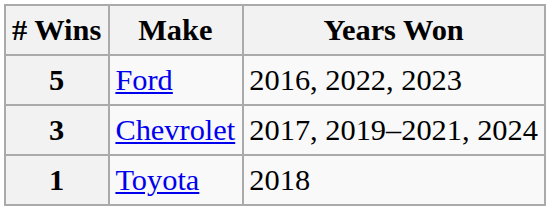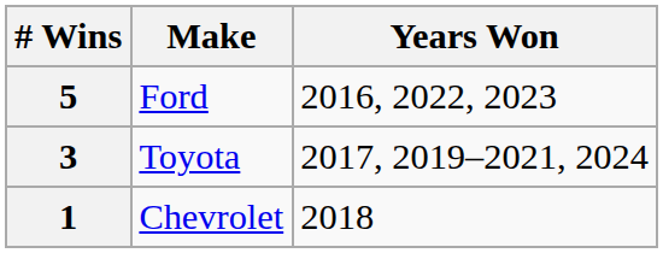 <table class="wikitable" style="font-size: 95%;">
 <tr>
 <th># Wins</th>
 <th>Make</th>
 <th>Years Won</th>
 </tr>
 <tr>
 <th>5</th>
 <td> <a href='#'>Ford</a></td>
 <td>2016, 2022, 2023</td>
 </tr>
 <tr>
 <th>3</th>
-<td> <a href='#'>Chevrolet</a></td>
+<td> <a href='#'>Toyota</a></td>
 <td>2017, 2019–2021, 2024</td>
 </tr>
 <tr>
 <th>1</th>
-<td> <a href='#'>Toyota</a></td>
+<td> <a href='#'>Chevrolet</a></td>
 <td>2018</td>
 </tr>
 </table>
